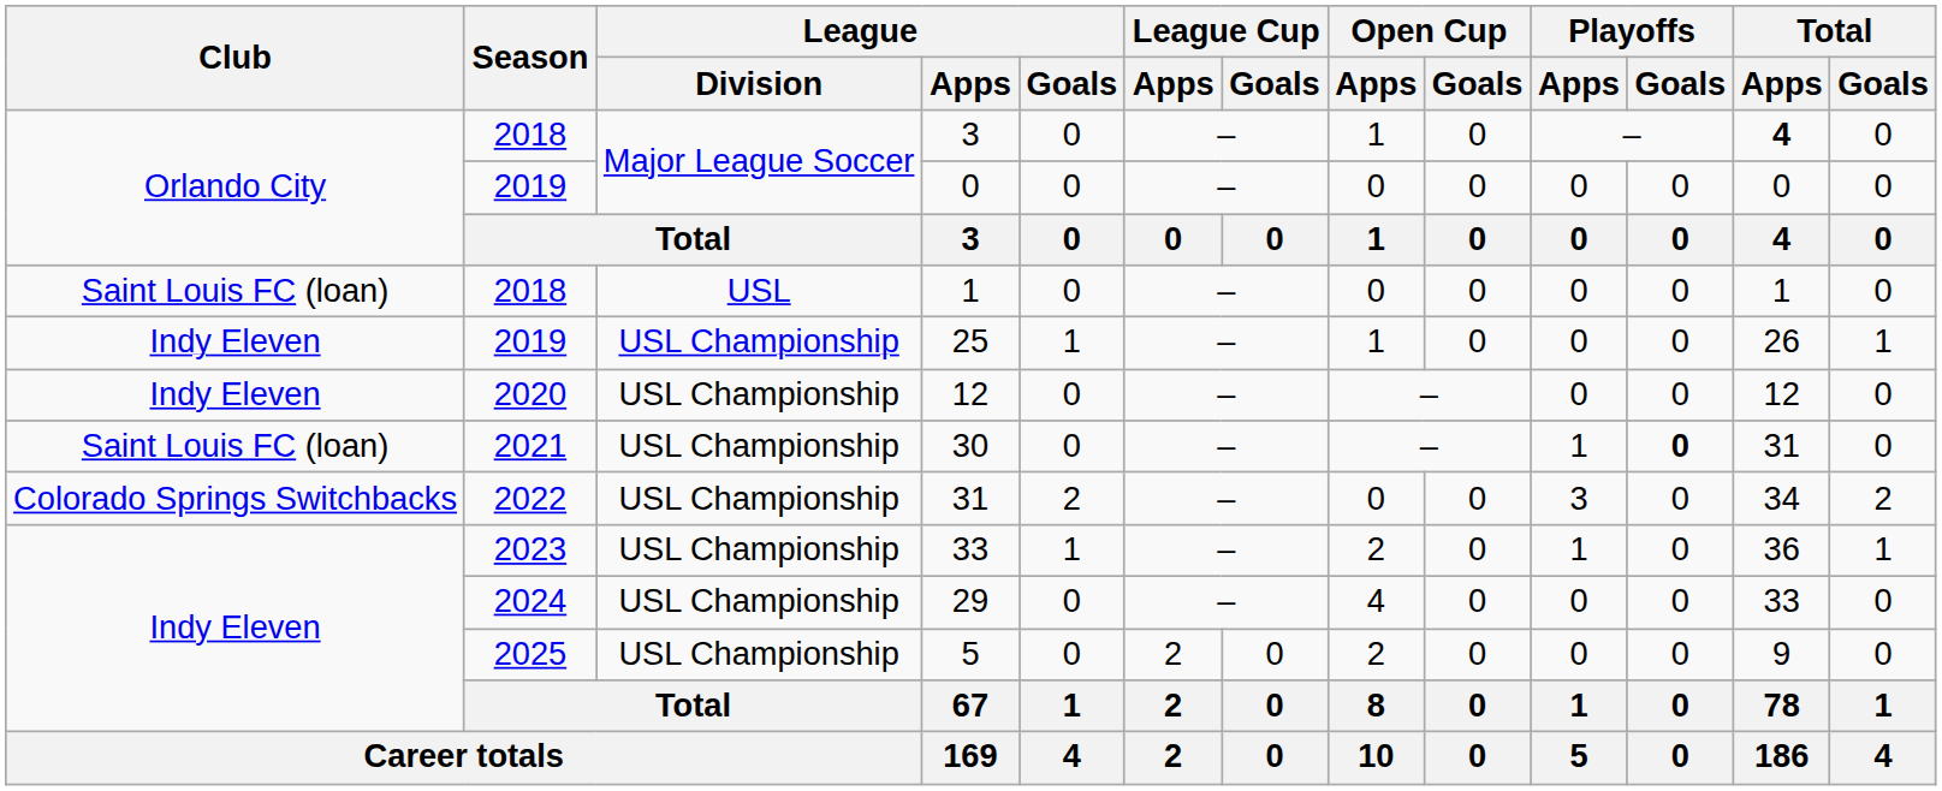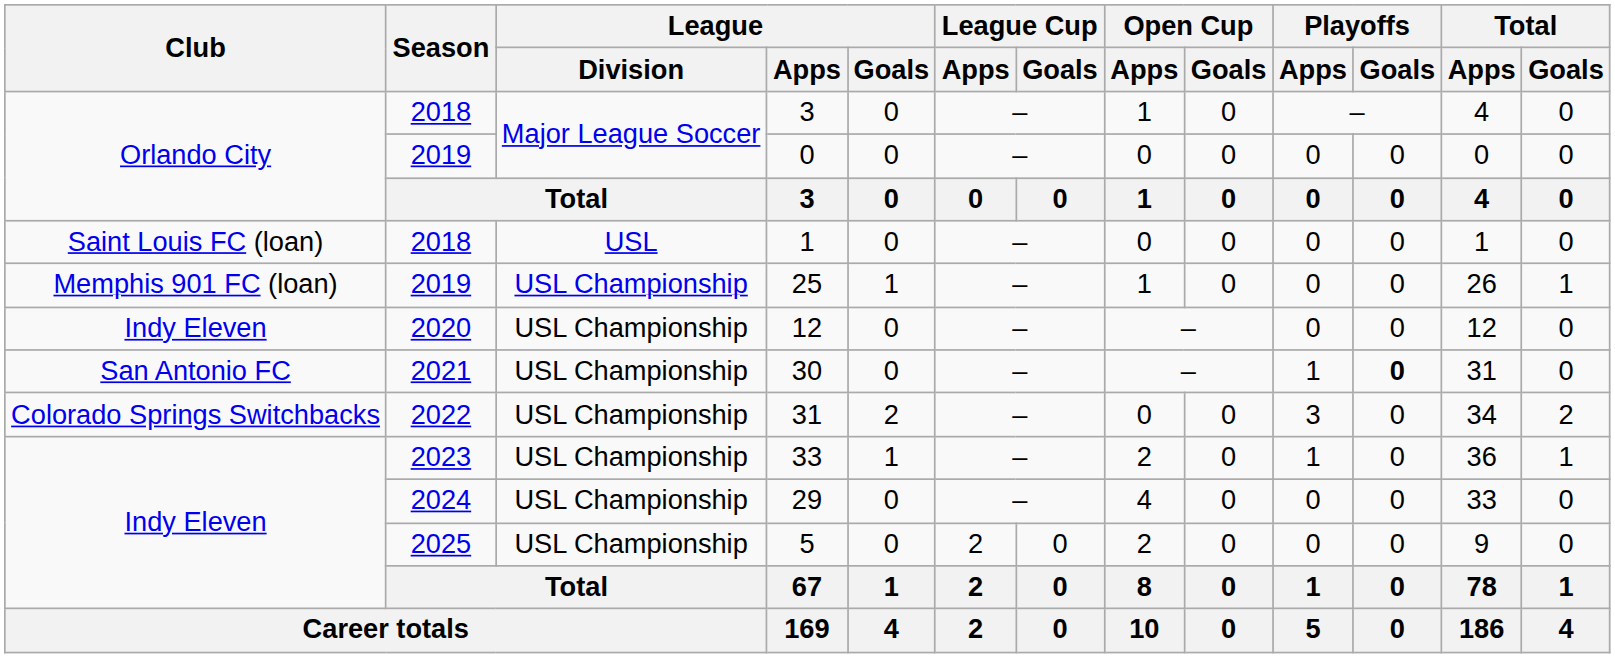 <table class="wikitable" style="text-align:center;">
 <tr>
 <th rowspan="2">Club</th>
 <th rowspan="2">Season</th>
 <th colspan="3">League</th>
 <th colspan="2">League Cup</th>
 <th colspan="2">Open Cup</th>
 <th colspan="2">Playoffs</th>
 <th colspan="2">Total</th>
 </tr>
 <tr>
 <th>Division</th>
 <th>Apps</th>
 <th>Goals</th>
 <th>Apps</th>
 <th>Goals</th>
 <th>Apps</th>
 <th>Goals</th>
 <th>Apps</th>
 <th>Goals</th>
 <th>Apps</th>
 <th>Goals</th>
 </tr>
 <tr>
 <td rowspan="3"><a href='#'>Orlando City</a></td>
 <td><a href='#'>2018</a></td>
 <td rowspan="2"><a href='#'>Major League Soccer</a></td>
 <td>3</td>
 <td>0</td>
 <td colspan="2">–</td>
 <td>1</td>
 <td>0</td>
 <td colspan="2">–</td>
-<td><strong>4</strong></td>
+<td>4</td>
 <td>0</td>
 </tr>
 <tr>
 <td><a href='#'>2019</a></td>
 <td>0</td>
 <td>0</td>
 <td colspan="2">–</td>
 <td>0</td>
 <td>0</td>
 <td>0</td>
 <td>0</td>
 <td>0</td>
 <td>0</td>
 </tr>
 <tr>
 <th colspan="2">Total</th>
 <th>3</th>
 <th>0</th>
 <th>0</th>
 <th>0</th>
 <th>1</th>
 <th>0</th>
 <th>0</th>
 <th>0</th>
 <th>4</th>
 <th>0</th>
 </tr>
 <tr>
 <td><a href='#'>Saint Louis FC</a> (loan)</td>
 <td><a href='#'>2018</a></td>
 <td><a href='#'>USL</a></td>
 <td>1</td>
 <td>0</td>
 <td colspan="2">–</td>
 <td>0</td>
 <td>0</td>
 <td>0</td>
 <td>0</td>
 <td>1</td>
 <td>0</td>
 </tr>
 <tr>
-<td><a href='#'>Indy Eleven</a></td>
+<td><a href='#'>Memphis 901 FC</a> (loan)</td>
 <td><a href='#'>2019</a></td>
 <td><a href='#'>USL Championship</a></td>
 <td>25</td>
 <td>1</td>
 <td colspan="2">–</td>
 <td>1</td>
 <td>0</td>
 <td>0</td>
 <td>0</td>
 <td>26</td>
 <td>1</td>
 </tr>
 <tr>
 <td><a href='#'>Indy Eleven</a></td>
 <td><a href='#'>2020</a></td>
 <td>USL Championship</td>
 <td>12</td>
 <td>0</td>
 <td colspan="2">–</td>
 <td colspan="2">–</td>
 <td>0</td>
 <td>0</td>
 <td>12</td>
 <td>0</td>
 </tr>
 <tr>
-<td><a href='#'>Saint Louis FC</a> (loan)</td>
+<td><a href='#'>San Antonio FC</a></td>
 <td><a href='#'>2021</a></td>
 <td>USL Championship</td>
 <td>30</td>
 <td>0</td>
 <td colspan="2">–</td>
 <td colspan="2">–</td>
 <td>1</td>
 <td><strong>0</strong></td>
 <td>31</td>
 <td>0</td>
 </tr>
 <tr>
 <td><a href='#'>Colorado Springs Switchbacks</a></td>
 <td><a href='#'>2022</a></td>
 <td>USL Championship</td>
 <td>31</td>
 <td>2</td>
 <td colspan="2">–</td>
 <td>0</td>
 <td>0</td>
 <td>3</td>
 <td>0</td>
 <td>34</td>
 <td>2</td>
 </tr>
 <tr>
 <td rowspan="4"><a href='#'>Indy Eleven</a></td>
 <td><a href='#'>2023</a></td>
 <td>USL Championship</td>
 <td>33</td>
 <td>1</td>
 <td colspan="2">–</td>
 <td>2</td>
 <td>0</td>
 <td>1</td>
 <td>0</td>
 <td>36</td>
 <td>1</td>
 </tr>
 <tr>
 <td><a href='#'>2024</a></td>
 <td>USL Championship</td>
 <td>29</td>
 <td>0</td>
 <td colspan="2">–</td>
 <td>4</td>
 <td>0</td>
 <td>0</td>
 <td>0</td>
 <td>33</td>
 <td>0</td>
 </tr>
 <tr>
 <td><a href='#'>2025</a></td>
 <td>USL Championship</td>
 <td>5</td>
 <td>0</td>
 <td>2</td>
 <td>0</td>
 <td>2</td>
 <td>0</td>
 <td>0</td>
 <td>0</td>
 <td>9</td>
 <td>0</td>
 </tr>
 <tr>
 <th colspan="2">Total</th>
 <th>67</th>
 <th>1</th>
 <th>2</th>
 <th>0</th>
 <th>8</th>
 <th>0</th>
 <th>1</th>
 <th>0</th>
 <th>78</th>
 <th>1</th>
 </tr>
 <tr>
 <th colspan="3">Career totals</th>
 <th>169</th>
 <th>4</th>
 <th>2</th>
 <th>0</th>
 <th>10</th>
 <th>0</th>
 <th>5</th>
 <th>0</th>
 <th>186</th>
 <th>4</th>
 </tr>
 </table>
